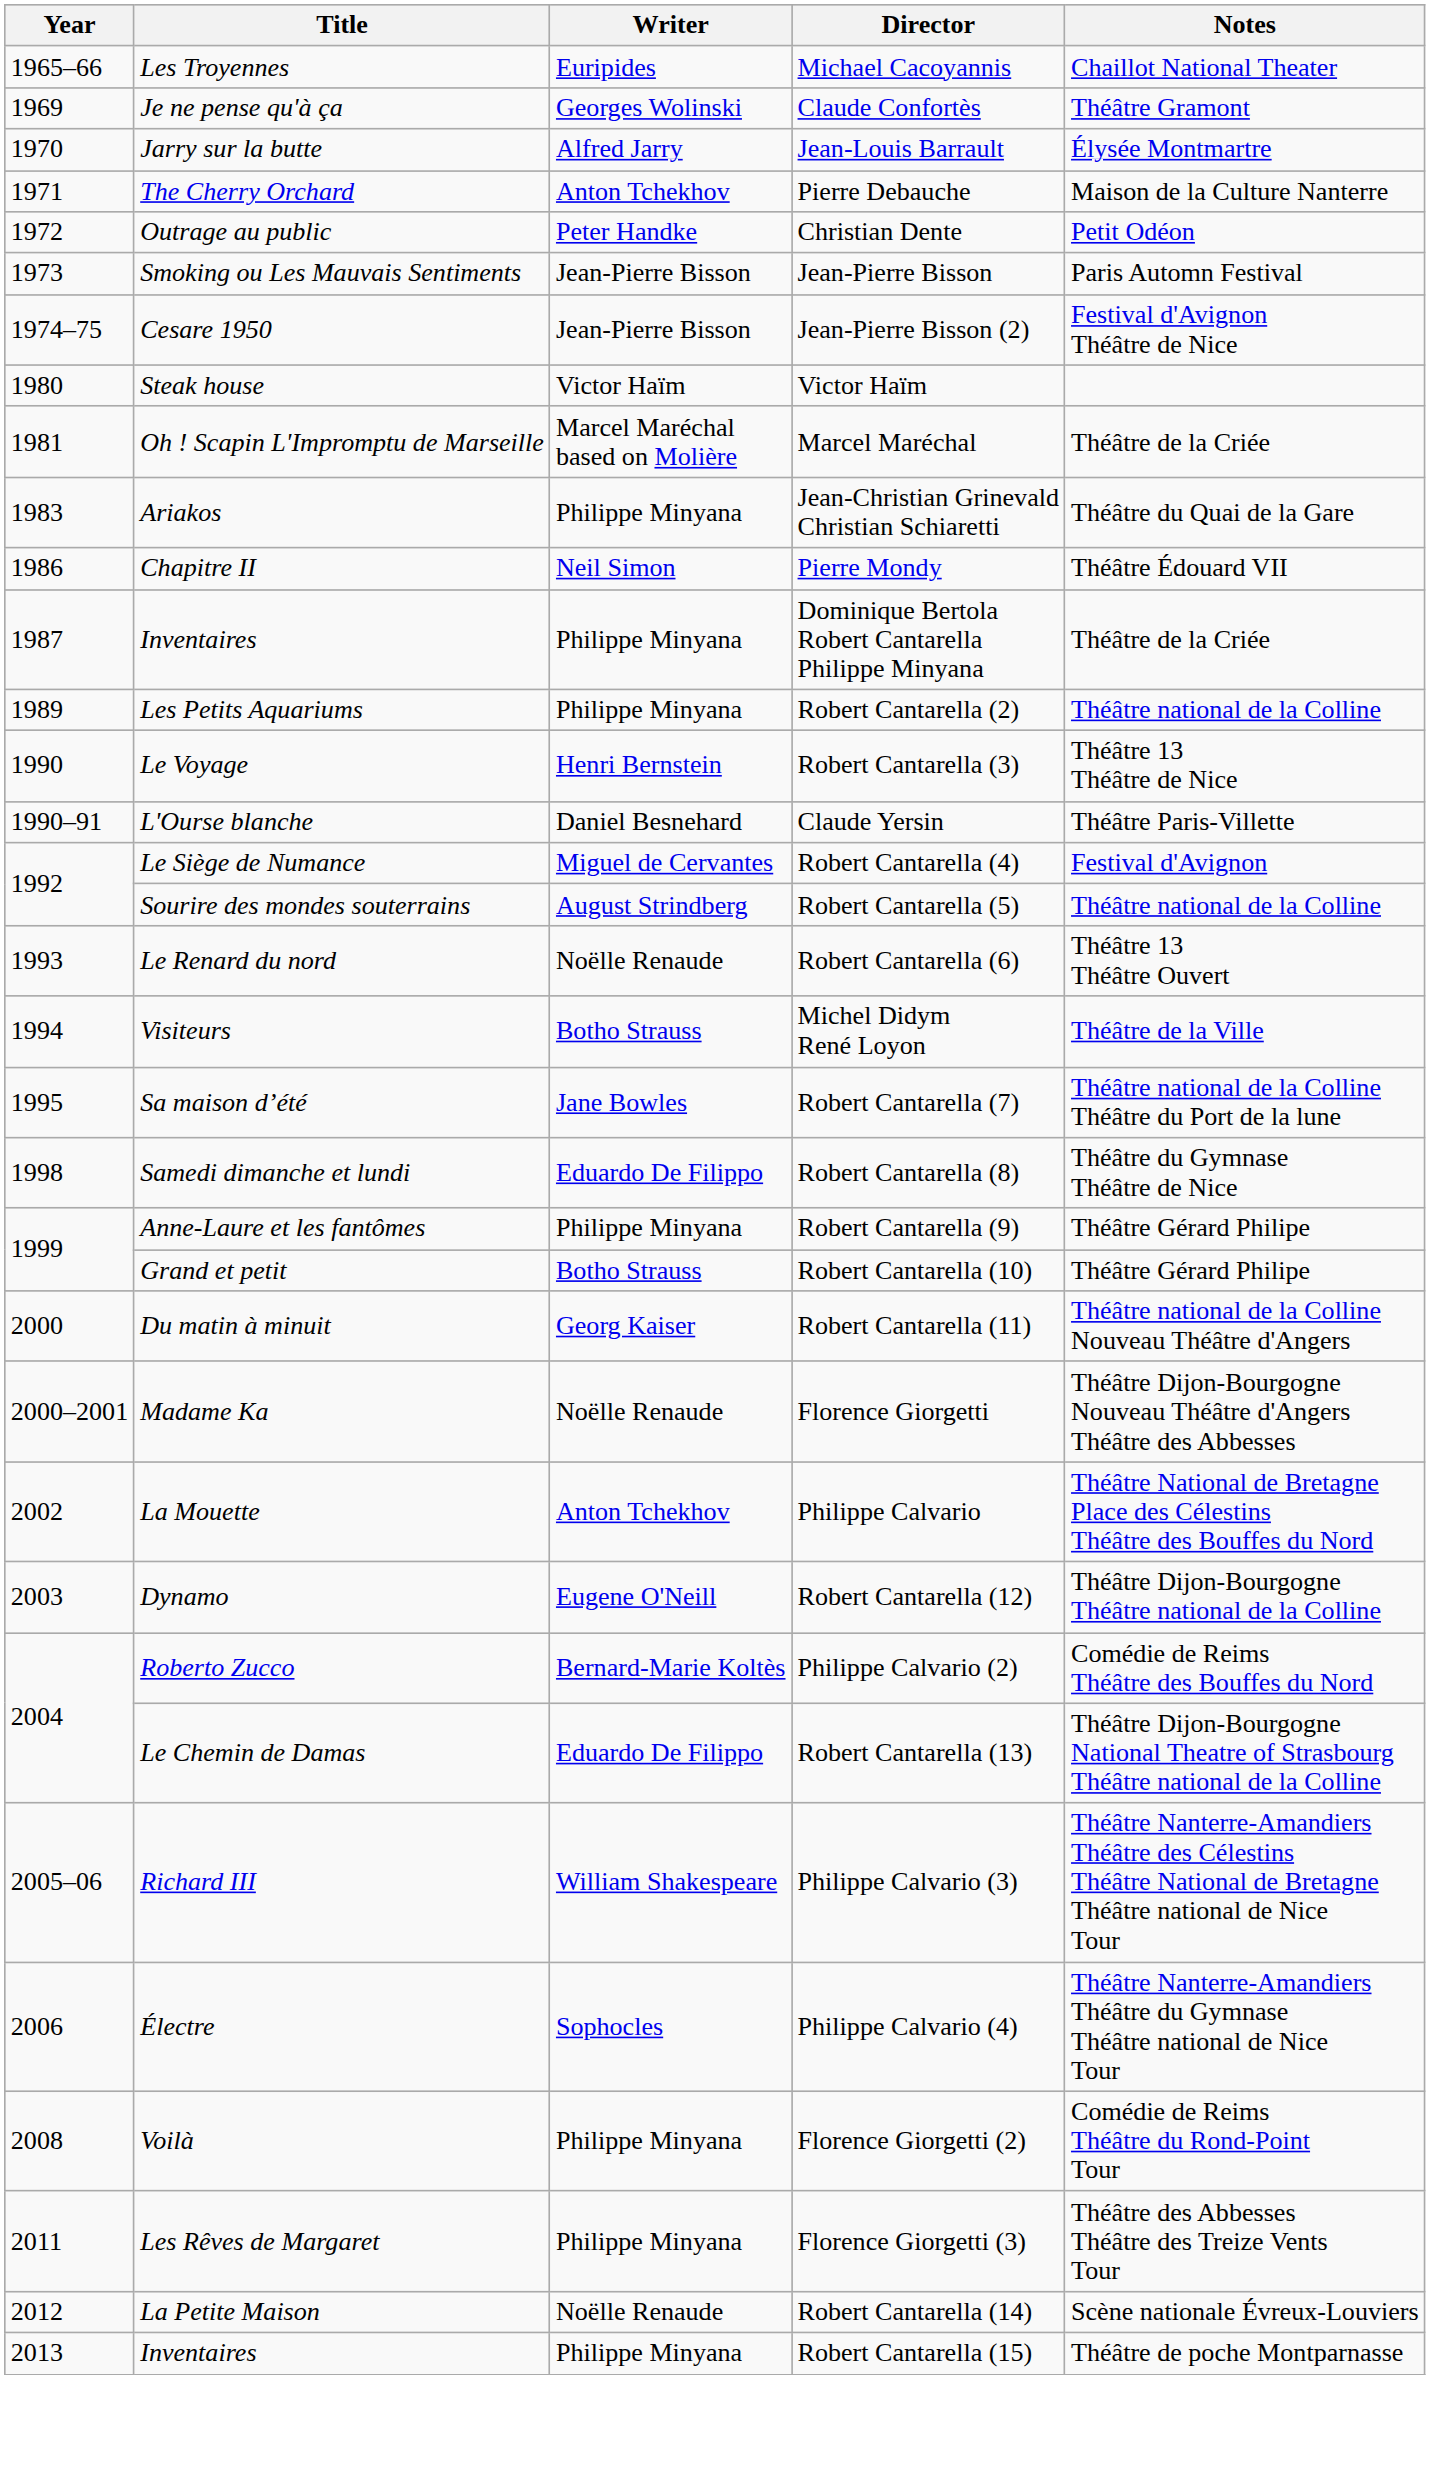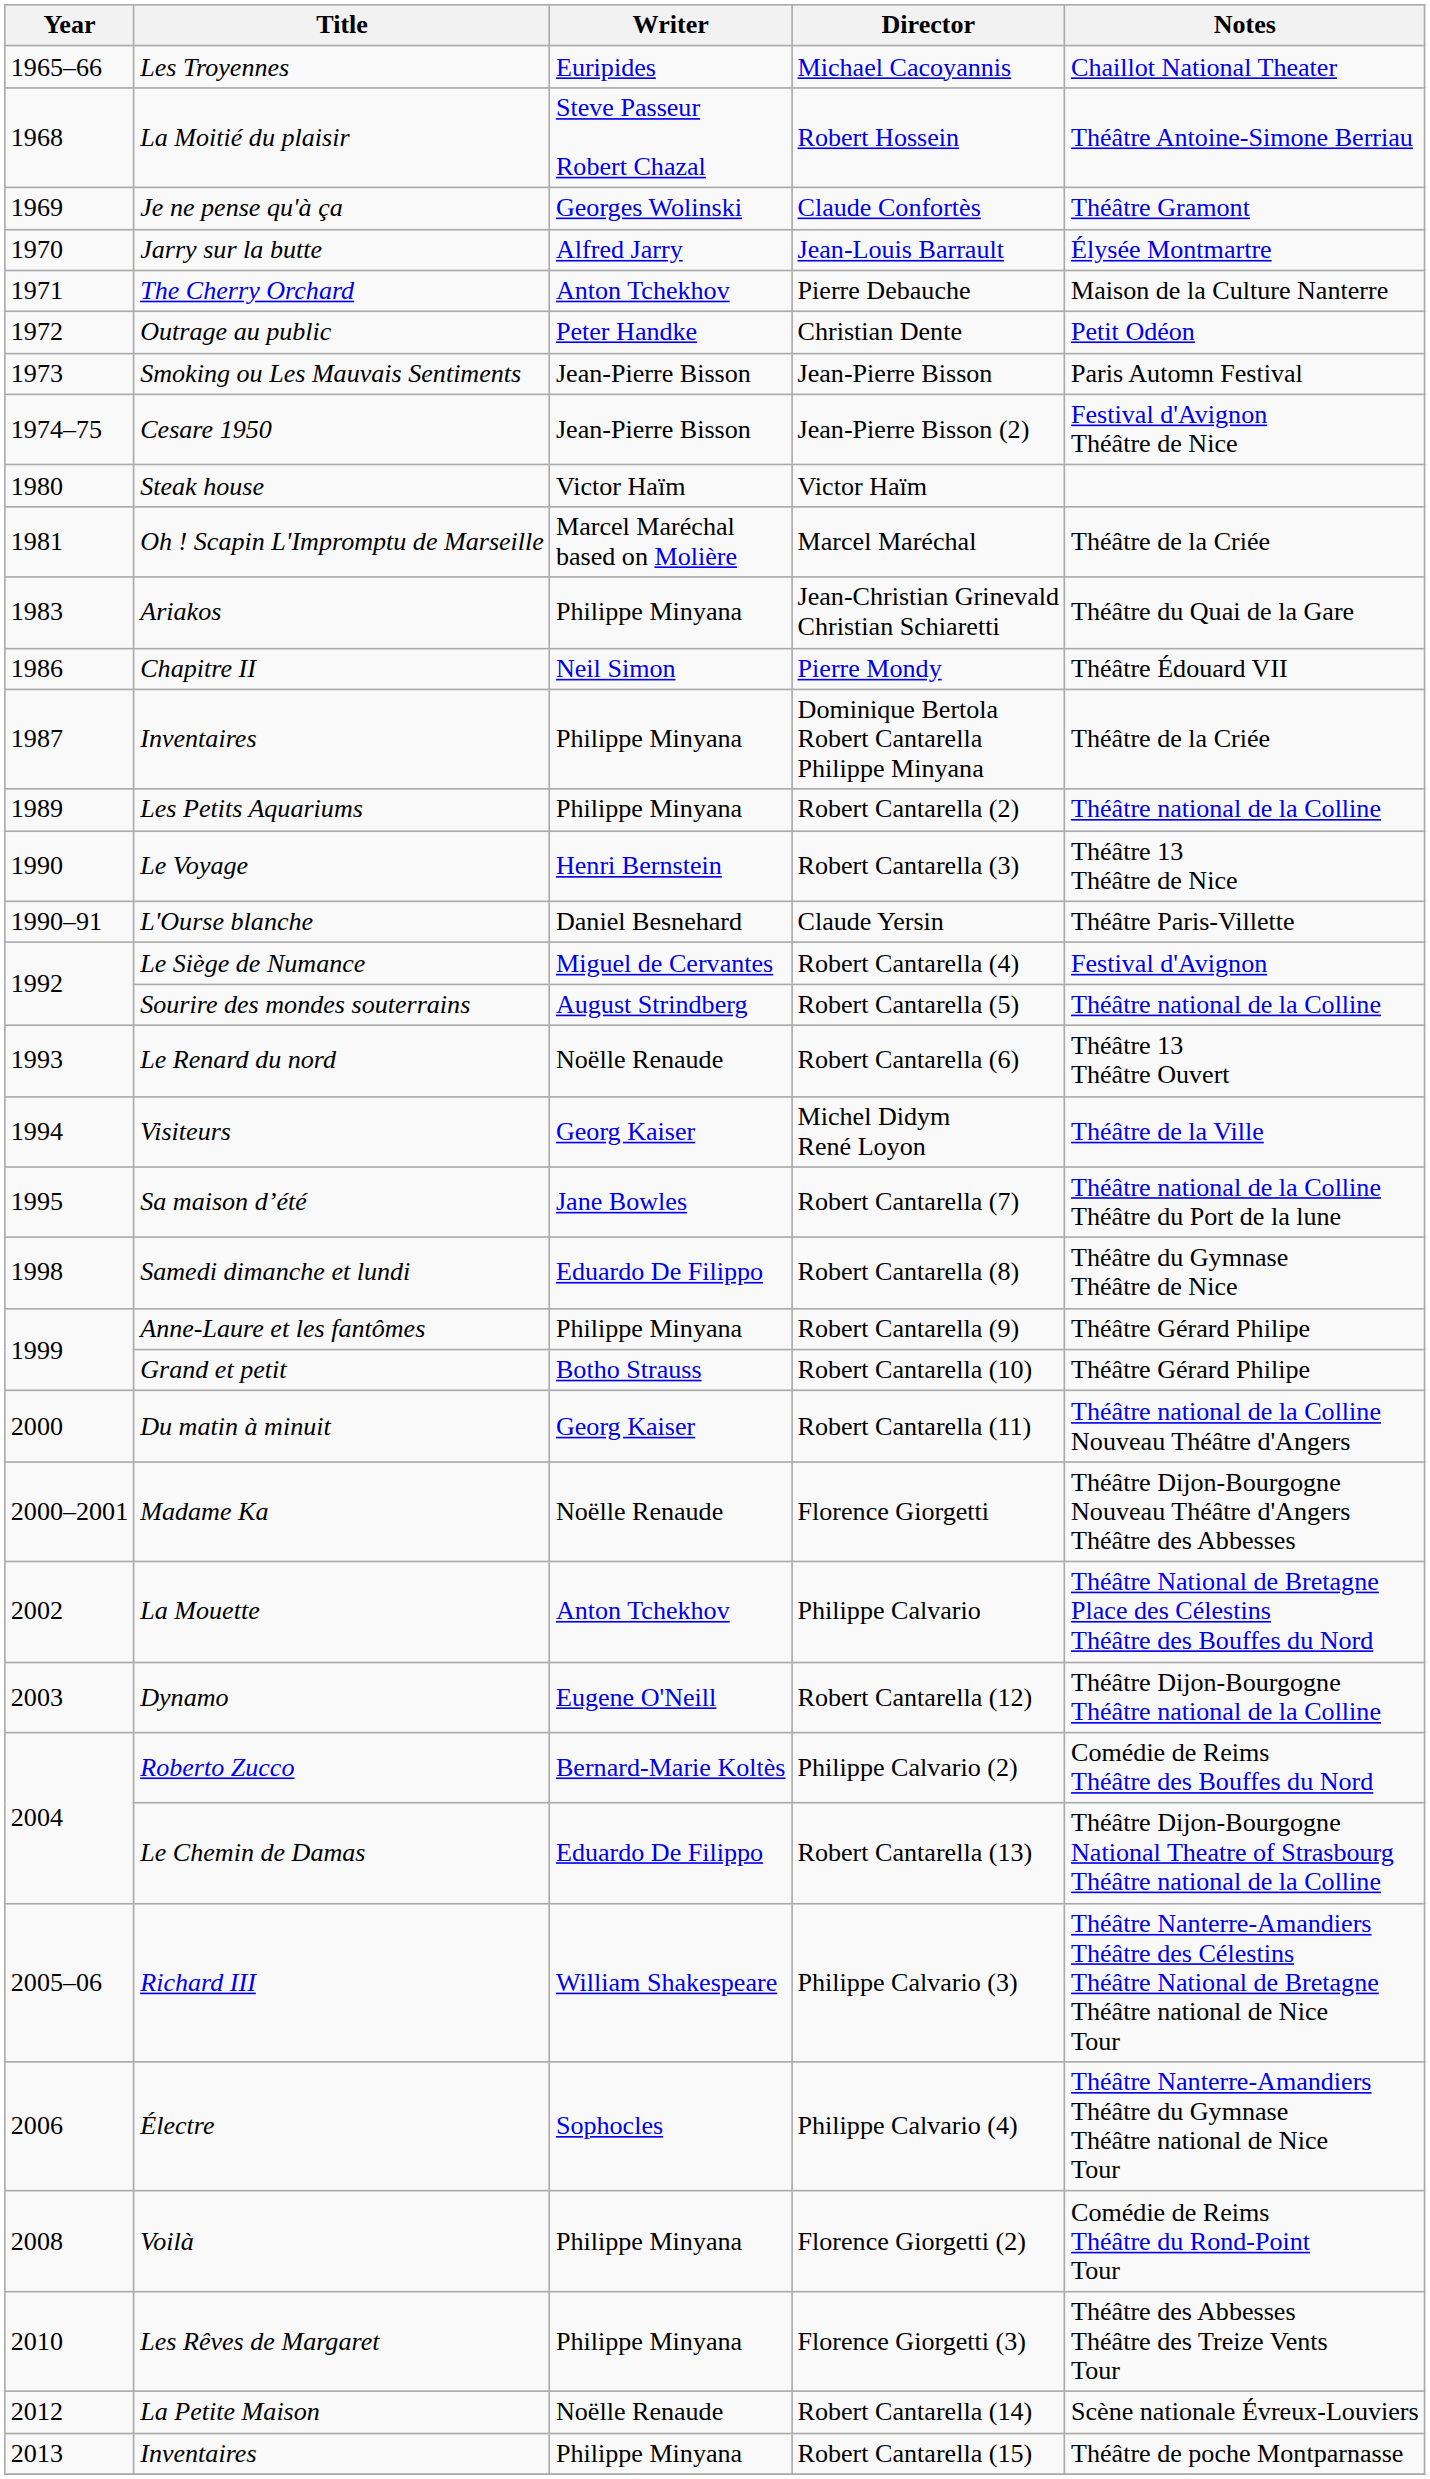 <table class="wikitable sortable">
 <tr>
 <th>Year</th>
 <th>Title</th>
 <th>Writer</th>
 <th>Director</th>
 <th class="unsortable">Notes</th>
 </tr>
 <tr>
 <td>1965–66</td>
 <td><em>Les Troyennes</em></td>
 <td><a href='#'>Euripides</a></td>
 <td><a href='#'>Michael Cacoyannis</a></td>
 <td><a href='#'>Chaillot National Theater</a></td>
+</tr>
+<tr>
+<td>1968</td>
+<td><em>La Moitié du plaisir</em></td>
+<td><a href='#'>Steve Passeur</a><br><br><a href='#'>Robert Chazal</a></td>
+<td><a href='#'>Robert Hossein</a></td>
+<td><a href='#'>Théâtre Antoine-Simone Berriau</a></td>
 </tr>
 <tr>
 <td>1969</td>
 <td><em>Je ne pense qu'à ça</em></td>
 <td><a href='#'>Georges Wolinski</a></td>
 <td><a href='#'>Claude Confortès</a></td>
 <td><a href='#'>Théâtre Gramont</a></td>
 </tr>
 <tr>
 <td>1970</td>
 <td><em>Jarry sur la butte</em></td>
 <td><a href='#'>Alfred Jarry</a></td>
 <td><a href='#'>Jean-Louis Barrault</a></td>
 <td><a href='#'>Élysée Montmartre</a></td>
 </tr>
 <tr>
 <td>1971</td>
 <td><em><a href='#'>The Cherry Orchard</a></em></td>
 <td><a href='#'>Anton Tchekhov</a></td>
 <td>Pierre Debauche</td>
 <td>Maison de la Culture Nanterre</td>
 </tr>
 <tr>
 <td>1972</td>
 <td><em>Outrage au public</em></td>
 <td><a href='#'>Peter Handke</a></td>
 <td>Christian Dente</td>
 <td><a href='#'>Petit Odéon</a></td>
 </tr>
 <tr>
 <td>1973</td>
 <td><em>Smoking ou Les Mauvais Sentiments</em></td>
 <td>Jean-Pierre Bisson</td>
 <td>Jean-Pierre Bisson</td>
 <td>Paris Automn Festival</td>
 </tr>
 <tr>
 <td>1974–75</td>
 <td><em>Cesare 1950</em></td>
 <td>Jean-Pierre Bisson</td>
 <td>Jean-Pierre Bisson (2)</td>
 <td><a href='#'>Festival d'Avignon</a><br>Théâtre de Nice</td>
 </tr>
 <tr>
 <td>1980</td>
 <td><em>Steak house</em></td>
 <td>Victor Haïm</td>
 <td>Victor Haïm</td>
 <td></td>
 </tr>
 <tr>
 <td>1981</td>
 <td><em>Oh ! Scapin L'Impromptu de Marseille</em></td>
 <td>Marcel Maréchal<br>based on <a href='#'>Molière</a></td>
 <td>Marcel Maréchal</td>
 <td>Théâtre de la Criée</td>
 </tr>
 <tr>
 <td>1983</td>
 <td><em>Ariakos</em></td>
 <td>Philippe Minyana</td>
 <td>Jean-Christian Grinevald<br>Christian Schiaretti</td>
 <td>Théâtre du Quai de la Gare</td>
 </tr>
 <tr>
 <td>1986</td>
 <td><em>Chapitre II</em></td>
 <td><a href='#'>Neil Simon</a></td>
 <td><a href='#'>Pierre Mondy</a></td>
 <td>Théâtre Édouard VII</td>
 </tr>
 <tr>
 <td>1987</td>
 <td><em>Inventaires</em></td>
 <td>Philippe Minyana</td>
 <td>Dominique Bertola<br>Robert Cantarella<br>Philippe Minyana</td>
 <td>Théâtre de la Criée</td>
 </tr>
 <tr>
 <td>1989</td>
 <td><em>Les Petits Aquariums</em></td>
 <td>Philippe Minyana</td>
 <td>Robert Cantarella (2)</td>
 <td><a href='#'>Théâtre national de la Colline</a></td>
 </tr>
 <tr>
 <td>1990</td>
 <td><em>Le Voyage</em></td>
 <td><a href='#'>Henri Bernstein</a></td>
 <td>Robert Cantarella (3)</td>
 <td>Théâtre 13<br>Théâtre de Nice</td>
 </tr>
 <tr>
 <td>1990–91</td>
 <td><em>L'Ourse blanche</em></td>
 <td>Daniel Besnehard</td>
 <td>Claude Yersin</td>
 <td>Théâtre Paris-Villette</td>
 </tr>
 <tr>
 <td rowspan=2>1992</td>
 <td><em>Le Siège de Numance</em></td>
 <td><a href='#'>Miguel de Cervantes</a></td>
 <td>Robert Cantarella (4)</td>
 <td><a href='#'>Festival d'Avignon</a></td>
 </tr>
 <tr>
 <td><em>Sourire des mondes souterrains</em></td>
 <td><a href='#'>August Strindberg</a></td>
 <td>Robert Cantarella (5)</td>
 <td><a href='#'>Théâtre national de la Colline</a></td>
 </tr>
 <tr>
 <td>1993</td>
 <td><em>Le Renard du nord</em></td>
 <td>Noëlle Renaude</td>
 <td>Robert Cantarella (6)</td>
 <td>Théâtre 13<br>Théâtre Ouvert</td>
 </tr>
 <tr>
 <td>1994</td>
 <td><em>Visiteurs</em></td>
-<td><a href='#'>Botho Strauss</a></td>
+<td><a href='#'>Georg Kaiser</a></td>
 <td>Michel Didym<br>René Loyon</td>
 <td><a href='#'>Théâtre de la Ville</a></td>
 </tr>
 <tr>
 <td>1995</td>
 <td><em>Sa maison d’été</em></td>
 <td><a href='#'>Jane Bowles</a></td>
 <td>Robert Cantarella (7)</td>
 <td><a href='#'>Théâtre national de la Colline</a><br>Théâtre du Port de la lune</td>
 </tr>
 <tr>
 <td>1998</td>
 <td><em>Samedi dimanche et lundi</em></td>
 <td><a href='#'>Eduardo De Filippo</a></td>
 <td>Robert Cantarella (8)</td>
 <td>Théâtre du Gymnase<br>Théâtre de Nice</td>
 </tr>
 <tr>
 <td rowspan=2>1999</td>
 <td><em>Anne-Laure et les fantômes</em></td>
 <td>Philippe Minyana</td>
 <td>Robert Cantarella (9)</td>
 <td>Théâtre Gérard Philipe</td>
 </tr>
 <tr>
 <td><em>Grand et petit</em></td>
 <td><a href='#'>Botho Strauss</a></td>
 <td>Robert Cantarella (10)</td>
 <td>Théâtre Gérard Philipe</td>
 </tr>
 <tr>
 <td>2000</td>
 <td><em>Du matin à minuit</em></td>
 <td><a href='#'>Georg Kaiser</a></td>
 <td>Robert Cantarella (11)</td>
 <td><a href='#'>Théâtre national de la Colline</a><br>Nouveau Théâtre d'Angers</td>
 </tr>
 <tr>
 <td>2000–2001</td>
 <td><em>Madame Ka</em></td>
 <td>Noëlle Renaude</td>
 <td>Florence Giorgetti</td>
 <td>Théâtre Dijon-Bourgogne<br>Nouveau Théâtre d'Angers<br>Théâtre des Abbesses</td>
 </tr>
 <tr>
 <td>2002</td>
 <td><em>La Mouette</em></td>
 <td><a href='#'>Anton Tchekhov</a></td>
 <td>Philippe Calvario</td>
 <td><a href='#'>Théâtre National de Bretagne</a><br><a href='#'>Place des Célestins</a><br><a href='#'>Théâtre des Bouffes du Nord</a></td>
 </tr>
 <tr>
 <td>2003</td>
 <td><em>Dynamo</em></td>
 <td><a href='#'>Eugene O'Neill</a></td>
 <td>Robert Cantarella (12)</td>
 <td>Théâtre Dijon-Bourgogne<br><a href='#'>Théâtre national de la Colline</a></td>
 </tr>
 <tr>
 <td rowspan=2>2004</td>
 <td><em><a href='#'>Roberto Zucco</a></em></td>
 <td><a href='#'>Bernard-Marie Koltès</a></td>
 <td>Philippe Calvario (2)</td>
 <td>Comédie de Reims<br><a href='#'>Théâtre des Bouffes du Nord</a></td>
 </tr>
 <tr>
 <td><em>Le Chemin de Damas</em></td>
 <td><a href='#'>Eduardo De Filippo</a></td>
 <td>Robert Cantarella (13)</td>
 <td>Théâtre Dijon-Bourgogne<br><a href='#'>National Theatre of Strasbourg</a><br><a href='#'>Théâtre national de la Colline</a></td>
 </tr>
 <tr>
 <td>2005–06</td>
 <td><em><a href='#'>Richard III</a></em></td>
 <td><a href='#'>William Shakespeare</a></td>
 <td>Philippe Calvario (3)</td>
 <td><a href='#'>Théâtre Nanterre-Amandiers</a><br><a href='#'>Théâtre des Célestins</a><br><a href='#'>Théâtre National de Bretagne</a><br>Théâtre national de Nice<br>Tour</td>
 </tr>
 <tr>
 <td>2006</td>
 <td><em>Électre</em></td>
 <td><a href='#'>Sophocles</a></td>
 <td>Philippe Calvario (4)</td>
 <td><a href='#'>Théâtre Nanterre-Amandiers</a><br>Théâtre du Gymnase<br>Théâtre national de Nice<br>Tour</td>
 </tr>
 <tr>
 <td>2008</td>
 <td><em>Voilà</em></td>
 <td>Philippe Minyana</td>
 <td>Florence Giorgetti (2)</td>
 <td>Comédie de Reims<br><a href='#'>Théâtre du Rond-Point</a><br>Tour</td>
 </tr>
 <tr>
-<td>2011</td>
+<td>2010</td>
 <td><em>Les Rêves de Margaret</em></td>
 <td>Philippe Minyana</td>
 <td>Florence Giorgetti (3)</td>
 <td>Théâtre des Abbesses<br>Théâtre des Treize Vents<br>Tour</td>
 </tr>
 <tr>
 <td>2012</td>
 <td><em>La Petite Maison</em></td>
 <td>Noëlle Renaude</td>
 <td>Robert Cantarella (14)</td>
 <td>Scène nationale Évreux-Louviers</td>
 </tr>
 <tr>
 <td>2013</td>
 <td><em>Inventaires</em></td>
 <td>Philippe Minyana</td>
 <td>Robert Cantarella (15)</td>
 <td>Théâtre de poche Montparnasse</td>
 </tr>
 <tr>
 </tr>
 </table>
